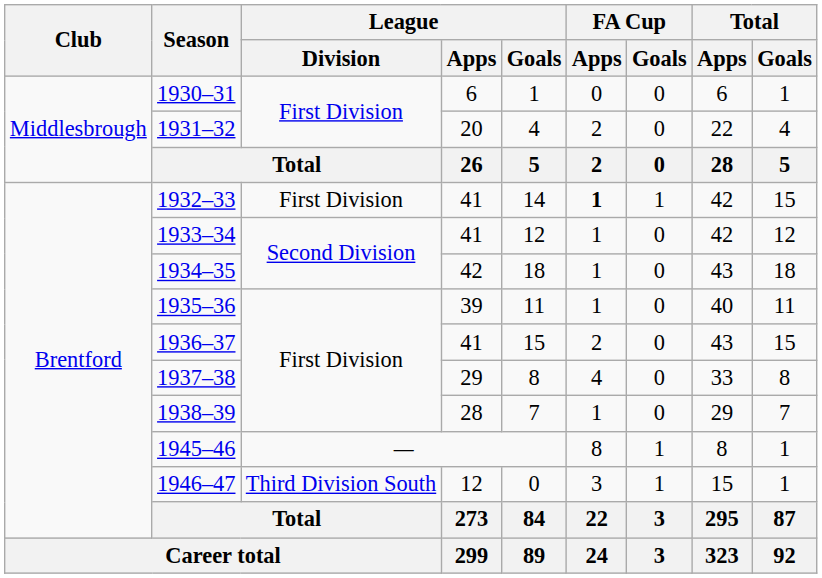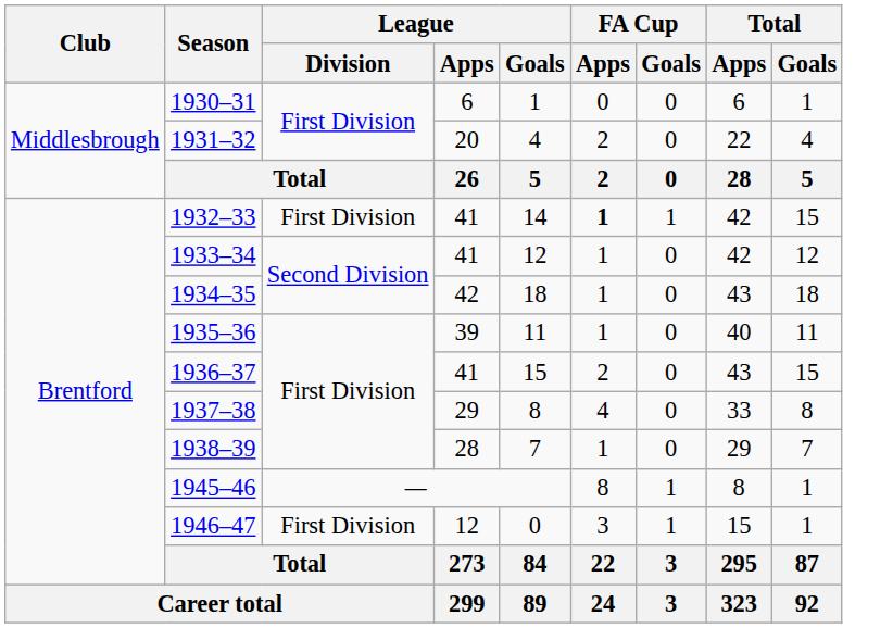 <table class="wikitable" style="text-align: center;">
 <tr>
 <th rowspan="2">Club</th>
 <th rowspan="2">Season</th>
 <th colspan="3">League</th>
 <th colspan="2">FA Cup</th>
 <th colspan="2">Total</th>
 </tr>
 <tr>
 <th>Division</th>
 <th>Apps</th>
 <th>Goals</th>
 <th>Apps</th>
 <th>Goals</th>
 <th>Apps</th>
 <th>Goals</th>
 </tr>
 <tr>
 <td rowspan="3"><a href='#'>Middlesbrough</a></td>
 <td><a href='#'>1930–31</a></td>
 <td rowspan="2"><a href='#'>First Division</a></td>
 <td>6</td>
 <td>1</td>
 <td>0</td>
 <td>0</td>
 <td>6</td>
 <td>1</td>
 </tr>
 <tr>
 <td><a href='#'>1931–32</a></td>
 <td>20</td>
 <td>4</td>
 <td>2</td>
 <td>0</td>
 <td>22</td>
 <td>4</td>
 </tr>
 <tr>
 <th colspan="2">Total</th>
 <th>26</th>
 <th>5</th>
 <th>2</th>
 <th>0</th>
 <th>28</th>
 <th>5</th>
 </tr>
 <tr>
 <td rowspan="10"><a href='#'>Brentford</a></td>
 <td><a href='#'>1932–33</a></td>
 <td>First Division</td>
 <td>41</td>
 <td>14</td>
 <td><strong>1</strong></td>
 <td>1</td>
 <td>42</td>
 <td>15</td>
 </tr>
 <tr>
 <td><a href='#'>1933–34</a></td>
 <td rowspan="2"><a href='#'>Second Division</a></td>
 <td>41</td>
 <td>12</td>
 <td>1</td>
 <td>0</td>
 <td>42</td>
 <td>12</td>
 </tr>
 <tr>
 <td><a href='#'>1934–35</a></td>
 <td>42</td>
 <td>18</td>
 <td>1</td>
 <td>0</td>
 <td>43</td>
 <td>18</td>
 </tr>
 <tr>
 <td><a href='#'>1935–36</a></td>
 <td rowspan="4">First Division</td>
 <td>39</td>
 <td>11</td>
 <td>1</td>
 <td>0</td>
 <td>40</td>
 <td>11</td>
 </tr>
 <tr>
 <td><a href='#'>1936–37</a></td>
 <td>41</td>
 <td>15</td>
 <td>2</td>
 <td>0</td>
 <td>43</td>
 <td>15</td>
 </tr>
 <tr>
 <td><a href='#'>1937–38</a></td>
 <td>29</td>
 <td>8</td>
 <td>4</td>
 <td>0</td>
 <td>33</td>
 <td>8</td>
 </tr>
 <tr>
 <td><a href='#'>1938–39</a></td>
 <td>28</td>
 <td>7</td>
 <td>1</td>
 <td>0</td>
 <td>29</td>
 <td>7</td>
 </tr>
 <tr>
 <td><a href='#'>1945–46</a></td>
 <td colspan="3"><em>—</em></td>
 <td>8</td>
 <td>1</td>
 <td>8</td>
 <td>1</td>
 </tr>
 <tr>
 <td><a href='#'>1946–47</a></td>
-<td><a href='#'>Third Division South</a></td>
+<td>First Division</td>
 <td>12</td>
 <td>0</td>
 <td>3</td>
 <td>1</td>
 <td>15</td>
 <td>1</td>
 </tr>
 <tr>
 <th colspan="2">Total</th>
 <th>273</th>
 <th>84</th>
 <th>22</th>
 <th>3</th>
 <th>295</th>
 <th>87</th>
 </tr>
 <tr>
 <th colspan="3">Career total</th>
 <th>299</th>
 <th>89</th>
 <th>24</th>
 <th>3</th>
 <th>323</th>
 <th>92</th>
 </tr>
 </table>
